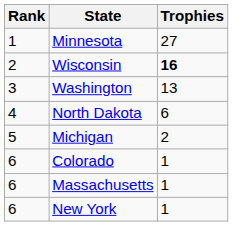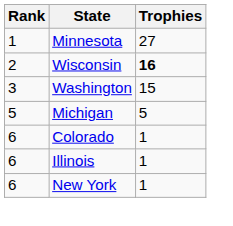 <table class = "wikitable">
 <tr>
 <th>Rank</th>
 <th>State</th>
 <th>Trophies</th>
 </tr>
 <tr>
 <td>1</td>
 <td> <a href='#'>Minnesota</a></td>
 <td>27</td>
 </tr>
 <tr>
 <td>2</td>
 <td> <a href='#'>Wisconsin</a></td>
 <td><strong>16</strong></td>
 </tr>
 <tr>
 <td>3</td>
 <td> <a href='#'>Washington</a></td>
-<td>13</td>
-</tr>
-<tr>
-<td>4</td>
-<td> <a href='#'>North Dakota</a></td>
-<td>6</td>
+<td>15</td>
 </tr>
 <tr>
 <td>5</td>
 <td> <a href='#'>Michigan</a></td>
-<td>2</td>
+<td>5</td>
 </tr>
 <tr>
 <td>6</td>
 <td> <a href='#'>Colorado</a></td>
 <td>1</td>
 </tr>
 <tr>
 <td>6</td>
-<td> <a href='#'>Massachusetts</a></td>
+<td> <a href='#'>Illinois</a></td>
 <td>1</td>
 </tr>
 <tr>
 <td>6</td>
 <td> <a href='#'>New York</a></td>
 <td>1</td>
 </tr>
 </table>
